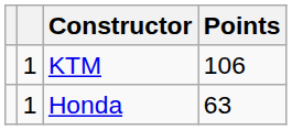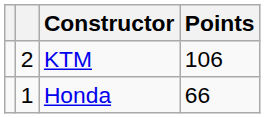 <table class="wikitable" style="font-size: 95%;">
 <tr>
 <th></th>
 <th></th>
 <th>Constructor</th>
 <th>Points</th>
 </tr>
 <tr>
 <td></td>
-<td align=center>1</td>
+<td align=center>2</td>
 <td> <a href='#'>KTM</a></td>
 <td align=left>106</td>
 </tr>
 <tr>
 <td></td>
 <td align=center>1</td>
 <td> <a href='#'>Honda</a></td>
-<td align=left>63</td>
+<td align=left>66</td>
 </tr>
 </table>
